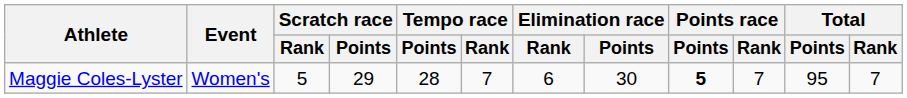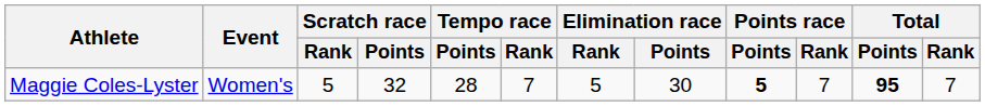 <table class=wikitable style="font-size:90%;">
 <tr>
 <th rowspan=2>Athlete</th>
 <th rowspan=2>Event</th>
 <th colspan=2>Scratch race</th>
 <th colspan=2>Tempo race</th>
 <th colspan=2>Elimination race</th>
 <th colspan=2>Points race</th>
 <th colspan=2>Total</th>
 </tr>
 <tr style="font-size:95%">
 <th>Rank</th>
 <th>Points</th>
 <th>Points</th>
 <th>Rank</th>
 <th>Rank</th>
 <th>Points</th>
 <th>Points</th>
 <th>Rank</th>
 <th>Points</th>
 <th>Rank</th>
 </tr>
 <tr align=center>
 <td align=left><a href='#'>Maggie Coles-Lyster</a></td>
 <td align=left><a href='#'>Women's</a></td>
 <td>5</td>
-<td>29</td>
+<td>32</td>
 <td>28</td>
 <td>7</td>
-<td>6</td>
+<td>5</td>
 <td>30</td>
 <td><strong>5</strong></td>
 <td>7</td>
-<td>95</td>
+<td><strong>95</strong></td>
 <td>7</td>
 </tr>
 </table>
